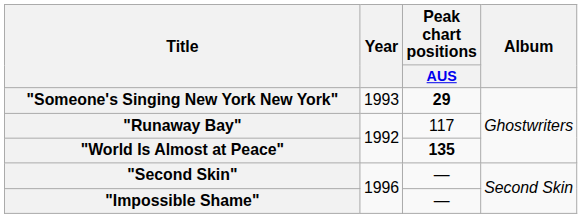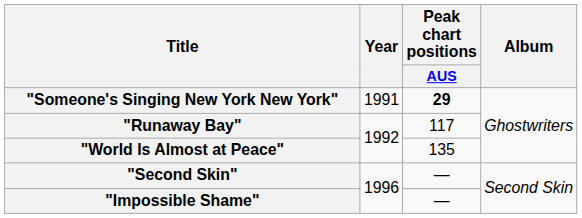 <table class="wikitable plainrowheaders" style="text-align:center;">
 <tr>
 <th scope="col" rowspan="2" style="width:22em;">Title</th>
 <th scope="col" rowspan="2" style="width:1em;">Year</th>
 <th scope="col" colspan="1">Peak chart positions</th>
 <th scope="col" rowspan="2">Album</th>
 </tr>
 <tr>
 <th scope="col" style="width:3em;font-size:90%;"><a href='#'>AUS</a><br></th>
 </tr>
 <tr>
 <th scope="row">"Someone's Singing New York New York"</th>
-<td>1993</td>
+<td>1991</td>
 <td><strong>29</strong></td>
 <td rowspan="3"><em>Ghostwriters</em></td>
 </tr>
 <tr>
 <th scope="row">"Runaway Bay"</th>
 <td rowspan="2">1992</td>
 <td>117</td>
 </tr>
 <tr>
 <th scope="row">"World Is Almost at Peace"</th>
-<td><strong>135</strong></td>
+<td>135</td>
 </tr>
 <tr>
 <th scope="row">"Second Skin"</th>
 <td rowspan="2">1996</td>
 <td>—</td>
 <td rowspan="2"><em>Second Skin</em></td>
 </tr>
 <tr>
 <th scope="row">"Impossible Shame"</th>
 <td>—</td>
 </tr>
 </table>
